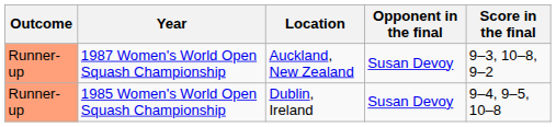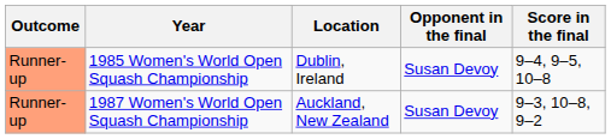 <table class="sortable wikitable">
 <tr>
 <th width="80">Outcome</th>
 <th width="350">Year</th>
 <th width="150">Location</th>
 <th width="150">Opponent in the final</th>
 <th width="150">Score in the final</th>
 </tr>
 <tr>
 <td bgcolor="FFA07A">Runner-up</td>
+<td><a href='#'>1985 Women's World Open Squash Championship</a></td>
+<td><a href='#'>Dublin</a>, Ireland</td>
+<td> <a href='#'>Susan Devoy</a></td>
+<td>9–4, 9–5, 10–8</td>
+</tr>
+<tr>
+<td bgcolor="FFA07A">Runner-up</td>
 <td><a href='#'>1987 Women's World Open Squash Championship</a></td>
 <td><a href='#'>Auckland</a>, <a href='#'>New Zealand</a></td>
 <td> <a href='#'>Susan Devoy</a></td>
 <td>9–3, 10–8, 9–2</td>
 </tr>
-<tr>
-<td bgcolor="FFA07A">Runner-up</td>
-<td><a href='#'>1985 Women's World Open Squash Championship</a></td>
-<td><a href='#'>Dublin</a>, Ireland</td>
-<td> <a href='#'>Susan Devoy</a></td>
-<td>9–4, 9–5, 10–8</td>
-</tr>
 </table>
